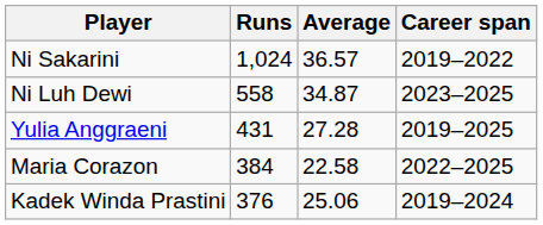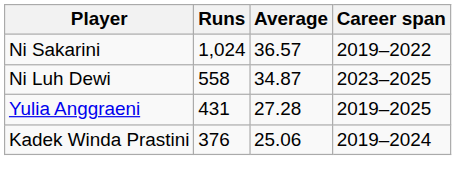 <table class="wikitable">
 <tr>
 <th>Player</th>
 <th>Runs</th>
 <th>Average</th>
 <th>Career span</th>
 </tr>
 <tr>
 <td>Ni Sakarini</td>
 <td>1,024</td>
 <td>36.57</td>
 <td>2019–2022</td>
 </tr>
 <tr>
 <td>Ni Luh Dewi</td>
 <td>558</td>
 <td>34.87</td>
 <td>2023–2025</td>
 </tr>
 <tr>
 <td><a href='#'>Yulia Anggraeni</a></td>
 <td>431</td>
 <td>27.28</td>
 <td>2019–2025</td>
 </tr>
 <tr>
-<td>Maria Corazon</td>
-<td>384</td>
-<td>22.58</td>
-<td>2022–2025</td>
-</tr>
-<tr>
 <td>Kadek Winda Prastini</td>
 <td>376</td>
 <td>25.06</td>
 <td>2019–2024</td>
 </tr>
 </table>
